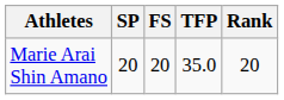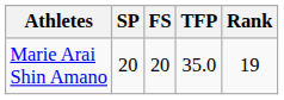 <table class="wikitable" border="1" style="font-size:90%">
 <tr>
 <th>Athletes</th>
 <th>SP</th>
 <th>FS</th>
 <th>TFP</th>
 <th>Rank</th>
 </tr>
 <tr align=center>
 <td align=left><a href='#'>Marie Arai</a><br><a href='#'>Shin Amano</a></td>
 <td>20</td>
 <td>20</td>
 <td>35.0</td>
-<td>20</td>
+<td>19</td>
 </tr>
 </table>
